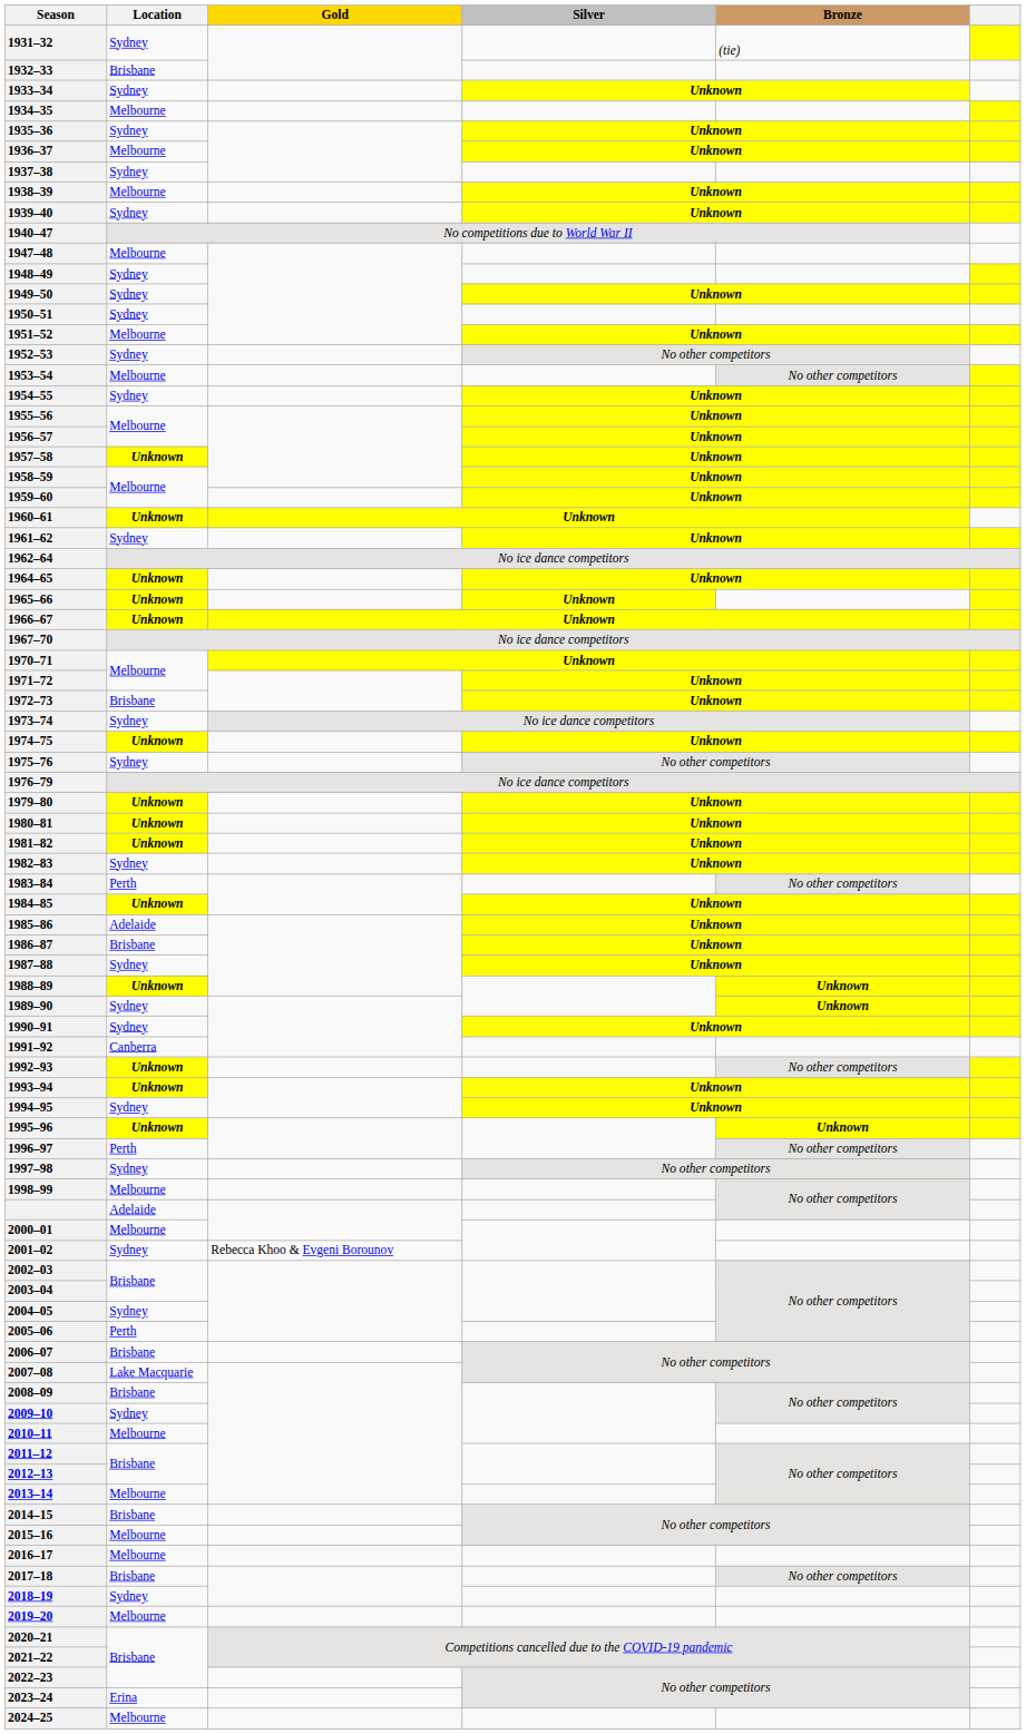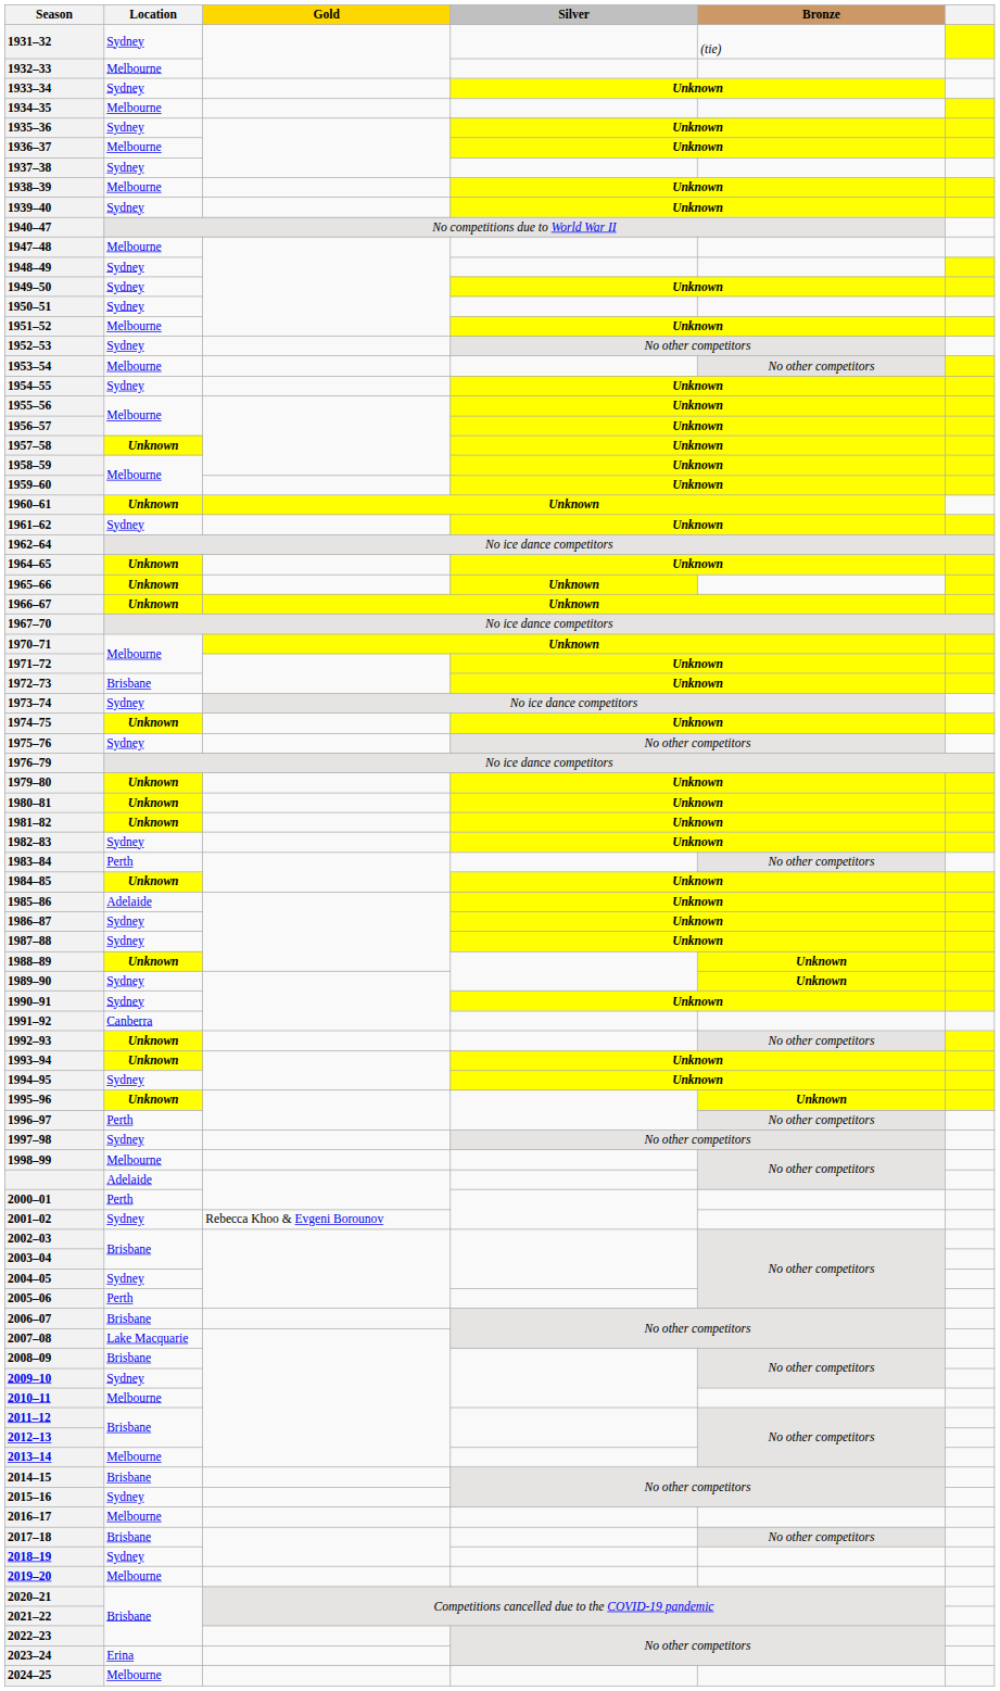 <table class="wikitable unsortable" style="text-align:left; width:80%">
 <tr>
 <th scope="col" style="text-align:center; width:10%">Season</th>
 <th scope="col" style="text-align:center; width:10%">Location</th>
 <th scope="col" style="text-align:center; width:25%; background:gold">Gold</th>
 <th scope="col" style="text-align:center; width:25%; background:silver">Silver</th>
 <th scope="col" style="text-align:center; width:25%; background:#c96">Bronze</th>
 <th scope="col" style="text-align:center; width:5%"></th>
 </tr>
 <tr>
 <th scope="row" style="text-align:left">1931–32</th>
 <td><a href='#'>Sydney</a></td>
 <td rowspan="2"></td>
 <td></td>
 <td><br> <em>(tie)</em></td>
 <td bgcolor="yellow"></td>
 </tr>
 <tr>
 <th scope="row" style="text-align:left">1932–33</th>
-<td><a href='#'>Brisbane</a></td>
+<td><a href='#'>Melbourne</a></td>
 <td></td>
 <td></td>
 <td></td>
 </tr>
 <tr>
 <th scope="row" style="text-align:left">1933–34</th>
 <td><a href='#'>Sydney</a></td>
 <td></td>
 <td colspan="2" align="center" bgcolor="yellow"><strong><em>Unknown</em></strong></td>
 <td></td>
 </tr>
 <tr>
 <th scope="row" style="text-align:left">1934–35</th>
 <td><a href='#'>Melbourne</a></td>
 <td></td>
 <td></td>
 <td></td>
 <td bgcolor="yellow"></td>
 </tr>
 <tr>
 <th scope="row" style="text-align:left">1935–36</th>
 <td><a href='#'>Sydney</a></td>
 <td rowspan="3"></td>
 <td colspan="2" align="center" bgcolor="yellow"><strong><em>Unknown</em></strong></td>
 <td bgcolor="yellow"></td>
 </tr>
 <tr>
 <th scope="row" style="text-align:left">1936–37</th>
 <td><a href='#'>Melbourne</a></td>
 <td colspan="2" align="center" bgcolor="yellow"><strong><em>Unknown</em></strong></td>
 <td bgcolor="yellow"></td>
 </tr>
 <tr>
 <th scope="row" style="text-align:left">1937–38</th>
 <td><a href='#'>Sydney</a></td>
 <td></td>
 <td></td>
 <td></td>
 </tr>
 <tr>
 <th scope="row" style="text-align:left">1938–39</th>
 <td><a href='#'>Melbourne</a></td>
 <td></td>
 <td colspan="2" align="center" bgcolor="yellow"><strong><em>Unknown</em></strong></td>
 <td bgcolor="yellow"></td>
 </tr>
 <tr>
 <th scope="row" style="text-align:left">1939–40</th>
 <td><a href='#'>Sydney</a></td>
 <td></td>
 <td colspan="2" align="center" bgcolor="yellow"><strong><em>Unknown</em></strong></td>
 <td bgcolor="yellow"></td>
 </tr>
 <tr>
 <th scope="row" style="text-align:left">1940–47</th>
 <td colspan="4" align="center" bgcolor="e5e4e2"><em>No competitions due to <a href='#'>World War II</a></em></td>
 <td></td>
 </tr>
 <tr>
 <th scope="row" style="text-align:left">1947–48</th>
 <td><a href='#'>Melbourne</a></td>
 <td rowspan="5"></td>
 <td></td>
 <td></td>
 <td></td>
 </tr>
 <tr>
 <th scope="row" style="text-align:left">1948–49</th>
 <td><a href='#'>Sydney</a></td>
 <td></td>
 <td></td>
 <td bgcolor="yellow"></td>
 </tr>
 <tr>
 <th scope="row" style="text-align:left">1949–50</th>
 <td><a href='#'>Sydney</a></td>
 <td colspan="2" align="center" bgcolor="yellow"><strong><em>Unknown</em></strong></td>
 <td bgcolor="yellow"></td>
 </tr>
 <tr>
 <th scope="row" style="text-align:left">1950–51</th>
 <td><a href='#'>Sydney</a></td>
 <td></td>
 <td></td>
 <td></td>
 </tr>
 <tr>
 <th scope="row" style="text-align:left">1951–52</th>
 <td><a href='#'>Melbourne</a></td>
 <td colspan="2" align="center" bgcolor="yellow"><strong><em>Unknown</em></strong></td>
 <td bgcolor="yellow"></td>
 </tr>
 <tr>
 <th scope="row" style="text-align:left">1952–53</th>
 <td><a href='#'>Sydney</a></td>
 <td></td>
 <td colspan="2" align="center" bgcolor="e5e4e2"><em>No other competitors</em></td>
 <td></td>
 </tr>
 <tr>
 <th scope="row" style="text-align:left">1953–54</th>
 <td><a href='#'>Melbourne</a></td>
 <td></td>
 <td></td>
 <td align="center" bgcolor="e5e4e2"><em>No other competitors</em></td>
 <td bgcolor="yellow"></td>
 </tr>
 <tr>
 <th scope="row" style="text-align:left">1954–55</th>
 <td><a href='#'>Sydney</a></td>
 <td></td>
 <td colspan="2" align="center" bgcolor="yellow"><strong><em>Unknown</em></strong></td>
 <td bgcolor="yellow"></td>
 </tr>
 <tr>
 <th scope="row" style="text-align:left">1955–56</th>
 <td rowspan="2"><a href='#'>Melbourne</a></td>
 <td rowspan="4"></td>
 <td colspan="2" align="center" bgcolor="yellow"><strong><em>Unknown</em></strong></td>
 <td bgcolor="yellow"></td>
 </tr>
 <tr>
 <th scope="row" style="text-align:left">1956–57</th>
 <td colspan="2" align="center" bgcolor="yellow"><strong><em>Unknown</em></strong></td>
 <td bgcolor="yellow"></td>
 </tr>
 <tr>
 <th scope="row" style="text-align:left">1957–58</th>
 <td align="center" bgcolor="yellow"><strong><em>Unknown</em></strong></td>
 <td colspan="2" align="center" bgcolor="yellow"><strong><em>Unknown</em></strong></td>
 <td bgcolor="yellow"></td>
 </tr>
 <tr>
 <th scope="row" style="text-align:left">1958–59</th>
 <td rowspan="2"><a href='#'>Melbourne</a></td>
 <td colspan="2" align="center" bgcolor="yellow"><strong><em>Unknown</em></strong></td>
 <td bgcolor="yellow"></td>
 </tr>
 <tr>
 <th scope="row" style="text-align:left">1959–60</th>
 <td></td>
 <td colspan="2" align="center" bgcolor="yellow"><strong><em>Unknown</em></strong></td>
 <td bgcolor="yellow"></td>
 </tr>
 <tr>
 <th scope="row" style="text-align:left">1960–61</th>
 <td align="center" bgcolor="yellow"><strong><em>Unknown</em></strong></td>
 <td colspan="3" align="center" bgcolor="yellow"><strong><em>Unknown</em></strong></td>
 <td></td>
 </tr>
 <tr>
 <th scope="row" style="text-align:left">1961–62</th>
 <td><a href='#'>Sydney</a></td>
 <td></td>
 <td colspan="2" align="center" bgcolor="yellow"><strong><em>Unknown</em></strong></td>
 <td bgcolor="yellow"></td>
 </tr>
 <tr>
 <th scope="row" style="text-align:left">1962–64</th>
 <td colspan="5" align="center" bgcolor="e5e4e2"><em>No ice dance competitors</em></td>
 </tr>
 <tr>
 <th scope="row" style="text-align:left">1964–65</th>
 <td align="center" bgcolor="yellow"><strong><em>Unknown</em></strong></td>
 <td></td>
 <td colspan="2" align="center" bgcolor="yellow"><strong><em>Unknown</em></strong></td>
 <td bgcolor="yellow"></td>
 </tr>
 <tr>
 <th scope="row" style="text-align:left">1965–66</th>
 <td align="center" bgcolor="yellow"><strong><em>Unknown</em></strong></td>
 <td></td>
 <td align="center" bgcolor="yellow"><strong><em>Unknown</em></strong></td>
 <td></td>
 <td bgcolor="yellow"></td>
 </tr>
 <tr>
 <th scope="row" style="text-align:left">1966–67</th>
 <td align="center" bgcolor="yellow"><strong><em>Unknown</em></strong></td>
 <td colspan="3" align="center" bgcolor="yellow"><strong><em>Unknown</em></strong></td>
 <td bgcolor="yellow"></td>
 </tr>
 <tr>
 <th scope="row" style="text-align:left">1967–70</th>
 <td colspan="5" align="center" bgcolor="e5e4e2"><em>No ice dance competitors</em></td>
 </tr>
 <tr>
 <th scope="row" style="text-align:left">1970–71</th>
 <td rowspan="2"><a href='#'>Melbourne</a></td>
 <td colspan="3" align="center" bgcolor="yellow"><strong><em>Unknown</em></strong></td>
 <td bgcolor="yellow"></td>
 </tr>
 <tr>
 <th scope="row" style="text-align:left">1971–72</th>
 <td rowspan="2"></td>
 <td colspan="2" align="center" bgcolor="yellow"><strong><em>Unknown</em></strong></td>
 <td bgcolor="yellow"></td>
 </tr>
 <tr>
 <th scope="row" style="text-align:left">1972–73</th>
 <td><a href='#'>Brisbane</a></td>
 <td colspan="2" align="center" bgcolor="yellow"><strong><em>Unknown</em></strong></td>
 <td bgcolor="yellow"></td>
 </tr>
 <tr>
 <th scope="row" style="text-align:left">1973–74</th>
 <td><a href='#'>Sydney</a></td>
 <td colspan="3" align="center" bgcolor="e5e4e2"><em>No ice dance competitors</em></td>
 <td></td>
 </tr>
 <tr>
 <th scope="row" style="text-align:left">1974–75</th>
 <td align="center" bgcolor="yellow"><strong><em>Unknown</em></strong></td>
 <td></td>
 <td colspan="2" align="center" bgcolor="yellow"><strong><em>Unknown</em></strong></td>
 <td bgcolor="yellow"></td>
 </tr>
 <tr>
 <th scope="row" style="text-align:left">1975–76</th>
 <td><a href='#'>Sydney</a></td>
 <td></td>
 <td colspan="2" align="center" bgcolor="e5e4e2"><em>No other competitors</em></td>
 <td></td>
 </tr>
 <tr>
 <th scope="row" style="text-align:left">1976–79</th>
 <td colspan="5" align="center" bgcolor="e5e4e2"><em>No ice dance competitors</em></td>
 </tr>
 <tr>
 <th scope="row" style="text-align:left">1979–80</th>
 <td align="center" bgcolor="yellow"><strong><em>Unknown</em></strong></td>
 <td></td>
 <td colspan="2" align="center" bgcolor="yellow"><strong><em>Unknown</em></strong></td>
 <td bgcolor="yellow"></td>
 </tr>
 <tr>
 <th scope="row" style="text-align:left">1980–81</th>
 <td align="center" bgcolor="yellow"><strong><em>Unknown</em></strong></td>
 <td></td>
 <td colspan="2" align="center" bgcolor="yellow"><strong><em>Unknown</em></strong></td>
 <td bgcolor="yellow"></td>
 </tr>
 <tr>
 <th scope="row" style="text-align:left">1981–82</th>
 <td align="center" bgcolor="yellow"><strong><em>Unknown</em></strong></td>
 <td></td>
 <td colspan="2" align="center" bgcolor="yellow"><strong><em>Unknown</em></strong></td>
 <td bgcolor="yellow"></td>
 </tr>
 <tr>
 <th scope="row" style="text-align:left">1982–83</th>
 <td><a href='#'>Sydney</a></td>
 <td></td>
 <td colspan="2" align="center" bgcolor="yellow"><strong><em>Unknown</em></strong></td>
 <td bgcolor="yellow"></td>
 </tr>
 <tr>
 <th scope="row" style="text-align:left">1983–84</th>
 <td><a href='#'>Perth</a></td>
 <td rowspan="2"></td>
 <td></td>
 <td align="center" bgcolor="e5e4e2"><em>No other competitors</em></td>
 <td></td>
 </tr>
 <tr>
 <th scope="row" style="text-align:left">1984–85</th>
 <td align="center" bgcolor="yellow"><strong><em>Unknown</em></strong></td>
 <td colspan="2" align="center" bgcolor="yellow"><strong><em>Unknown</em></strong></td>
 <td bgcolor="yellow"></td>
 </tr>
 <tr>
 <th scope="row" style="text-align:left">1985–86</th>
 <td><a href='#'>Adelaide</a></td>
 <td rowspan="4"></td>
 <td colspan="2" align="center" bgcolor="yellow"><strong><em>Unknown</em></strong></td>
 <td bgcolor="yellow"></td>
 </tr>
 <tr>
 <th scope="row" style="text-align:left">1986–87</th>
-<td><a href='#'>Brisbane</a></td>
+<td><a href='#'>Sydney</a></td>
 <td colspan="2" align="center" bgcolor="yellow"><strong><em>Unknown</em></strong></td>
 <td bgcolor="yellow"></td>
 </tr>
 <tr>
 <th scope="row" style="text-align:left">1987–88</th>
 <td><a href='#'>Sydney</a></td>
 <td colspan="2" align="center" bgcolor="yellow"><strong><em>Unknown</em></strong></td>
 <td bgcolor="yellow"></td>
 </tr>
 <tr>
 <th scope="row" style="text-align:left">1988–89</th>
 <td align="center" bgcolor="yellow"><strong><em>Unknown</em></strong></td>
 <td rowspan="2"></td>
 <td align="center" bgcolor="yellow"><strong><em>Unknown</em></strong></td>
 <td bgcolor="yellow"></td>
 </tr>
 <tr>
 <th scope="row" style="text-align:left">1989–90</th>
 <td><a href='#'>Sydney</a></td>
 <td rowspan="3"></td>
 <td align="center" bgcolor="yellow"><strong><em>Unknown</em></strong></td>
 <td bgcolor="yellow"></td>
 </tr>
 <tr>
 <th scope="row" style="text-align:left">1990–91</th>
 <td><a href='#'>Sydney</a></td>
 <td colspan="2" align="center" bgcolor="yellow"><strong><em>Unknown</em></strong></td>
 <td bgcolor="yellow"></td>
 </tr>
 <tr>
 <th scope="row" style="text-align:left">1991–92</th>
 <td><a href='#'>Canberra</a></td>
 <td></td>
 <td></td>
 <td></td>
 </tr>
 <tr>
 <th scope="row" style="text-align:left">1992–93</th>
 <td align="center" bgcolor="yellow"><strong><em>Unknown</em></strong></td>
 <td></td>
 <td></td>
 <td align="center" bgcolor="e5e4e2"><em>No other competitors</em></td>
 <td bgcolor="yellow"></td>
 </tr>
 <tr>
 <th scope="row" style="text-align:left">1993–94</th>
 <td align="center" bgcolor="yellow"><strong><em>Unknown</em></strong></td>
 <td rowspan="2"></td>
 <td colspan="2" align="center" bgcolor="yellow"><strong><em>Unknown</em></strong></td>
 <td bgcolor="yellow"></td>
 </tr>
 <tr>
 <th scope="row" style="text-align:left">1994–95</th>
 <td><a href='#'>Sydney</a></td>
 <td colspan="2" align="center" bgcolor="yellow"><strong><em>Unknown</em></strong></td>
 <td bgcolor="yellow"></td>
 </tr>
 <tr>
 <th scope="row" style="text-align:left">1995–96</th>
 <td align="center" bgcolor="yellow"><strong><em>Unknown</em></strong></td>
 <td rowspan="2"></td>
 <td rowspan="2"></td>
 <td align="center" bgcolor="yellow"><strong><em>Unknown</em></strong></td>
 <td bgcolor="yellow"></td>
 </tr>
 <tr>
 <th scope="row" style="text-align:left">1996–97</th>
 <td><a href='#'>Perth</a></td>
 <td align="center" bgcolor="e5e4e2"><em>No other competitors</em></td>
 <td></td>
 </tr>
 <tr>
 <th scope="row" style="text-align:left">1997–98</th>
 <td><a href='#'>Sydney</a></td>
 <td></td>
 <td colspan="2" align="center" bgcolor="e5e4e2"><em>No other competitors</em></td>
 <td></td>
 </tr>
 <tr>
 <th scope="row" style="text-align:left">1998–99</th>
 <td><a href='#'>Melbourne</a></td>
 <td></td>
 <td></td>
 <td rowspan="2" align="center" bgcolor="e5e4e2"><em>No other competitors</em></td>
 <td></td>
 </tr>
 <tr>
 <th scope="row" style="text-align:left"></th>
 <td><a href='#'>Adelaide</a></td>
 <td rowspan="2"></td>
 <td></td>
 <td></td>
 </tr>
 <tr>
 <th scope="row" style="text-align:left">2000–01</th>
-<td><a href='#'>Melbourne</a></td>
+<td><a href='#'>Perth</a></td>
 <td rowspan="2"></td>
 <td></td>
 <td></td>
 </tr>
 <tr>
 <th scope="row" style="text-align:left">2001–02</th>
 <td><a href='#'>Sydney</a></td>
 <td>Rebecca Khoo & <a href='#'>Evgeni Borounov</a></td>
 <td></td>
 <td></td>
 </tr>
 <tr>
 <th scope="row" style="text-align:left">2002–03</th>
 <td rowspan="2"><a href='#'>Brisbane</a></td>
 <td rowspan="4"></td>
 <td rowspan="3"></td>
 <td rowspan="4" align="center" bgcolor="e5e4e2"><em>No other competitors</em></td>
 <td></td>
 </tr>
 <tr>
 <th scope="row" style="text-align:left">2003–04</th>
 <td></td>
 </tr>
 <tr>
 <th scope="row" style="text-align:left">2004–05</th>
 <td><a href='#'>Sydney</a></td>
 <td></td>
 </tr>
 <tr>
 <th scope="row" style="text-align:left">2005–06</th>
 <td><a href='#'>Perth</a></td>
 <td></td>
 <td></td>
 </tr>
 <tr>
 <th scope="row" style="text-align:left">2006–07</th>
 <td><a href='#'>Brisbane</a></td>
 <td></td>
 <td colspan="2" rowspan="2" align="center" bgcolor="e5e4e2"><em>No other competitors</em></td>
 <td></td>
 </tr>
 <tr>
 <th scope="row" style="text-align:left">2007–08</th>
 <td><a href='#'>Lake Macquarie</a></td>
 <td rowspan="7"></td>
 <td></td>
 </tr>
 <tr>
 <th scope="row" style="text-align:left">2008–09</th>
 <td><a href='#'>Brisbane</a></td>
 <td rowspan="3"></td>
 <td rowspan="2" align="center" bgcolor="e5e4e2"><em>No other competitors</em></td>
 <td></td>
 </tr>
 <tr>
 <th scope="row" style="text-align:left"><a href='#'>2009–10</a></th>
 <td><a href='#'>Sydney</a></td>
 <td></td>
 </tr>
 <tr>
 <th scope="row" style="text-align:left"><a href='#'>2010–11</a></th>
 <td><a href='#'>Melbourne</a></td>
 <td></td>
 <td></td>
 </tr>
 <tr>
 <th scope="row" style="text-align:left"><a href='#'>2011–12</a></th>
 <td rowspan="2"><a href='#'>Brisbane</a></td>
 <td rowspan="2"></td>
 <td rowspan="3" align="center" bgcolor="e5e4e2"><em>No other competitors</em></td>
 <td></td>
 </tr>
 <tr>
 <th scope="row" style="text-align:left"><a href='#'>2012–13</a></th>
 <td></td>
 </tr>
 <tr>
 <th scope="row" style="text-align:left"><a href='#'>2013–14</a></th>
 <td><a href='#'>Melbourne</a></td>
 <td></td>
 <td></td>
 </tr>
 <tr>
 <th scope="row" style="text-align:left">2014–15</th>
 <td><a href='#'>Brisbane</a></td>
 <td></td>
 <td colspan="2" rowspan="2" align="center" bgcolor="e5e4e2"><em>No other competitors</em></td>
 <td></td>
 </tr>
 <tr>
 <th scope="row" style="text-align:left">2015–16</th>
-<td><a href='#'>Melbourne</a></td>
+<td><a href='#'>Sydney</a></td>
 <td></td>
 <td></td>
 </tr>
 <tr>
 <th scope="row" style="text-align:left">2016–17</th>
 <td><a href='#'>Melbourne</a></td>
 <td></td>
 <td></td>
 <td></td>
 <td></td>
 </tr>
 <tr>
 <th scope="row" style="text-align:left">2017–18</th>
 <td><a href='#'>Brisbane</a></td>
 <td rowspan="2"></td>
 <td></td>
 <td align="center" bgcolor="e5e4e2"><em>No other competitors</em></td>
 <td></td>
 </tr>
 <tr>
 <th scope="row" style="text-align:left"><a href='#'>2018–19</a></th>
 <td><a href='#'>Sydney</a></td>
 <td></td>
 <td></td>
 <td></td>
 </tr>
 <tr>
 <th scope="row" style="text-align:left"><a href='#'>2019–20</a></th>
 <td><a href='#'>Melbourne</a></td>
 <td></td>
 <td></td>
 <td></td>
 <td></td>
 </tr>
 <tr>
 <th scope="row" style="text-align:left">2020–21</th>
 <td rowspan="3"><a href='#'>Brisbane</a></td>
 <td colspan="3" rowspan="2" align="center" bgcolor="e5e4e2"><em>Competitions cancelled due to the <a href='#'>COVID-19 pandemic</a></em></td>
 <td></td>
 </tr>
 <tr>
 <th scope="row" style="text-align:left">2021–22</th>
 <td></td>
 </tr>
 <tr>
 <th scope="row" style="text-align:left">2022–23</th>
 <td></td>
 <td colspan="2" rowspan="2" align="center" bgcolor="e5e4e2"><em>No other competitors</em></td>
 <td></td>
 </tr>
 <tr>
 <th scope="row" style="text-align:left">2023–24</th>
 <td><a href='#'>Erina</a></td>
 <td></td>
 <td></td>
 </tr>
 <tr>
 <th scope="row" style="text-align:left">2024–25</th>
 <td><a href='#'>Melbourne</a></td>
 <td></td>
 <td></td>
 <td></td>
 <td></td>
 </tr>
 </table>
